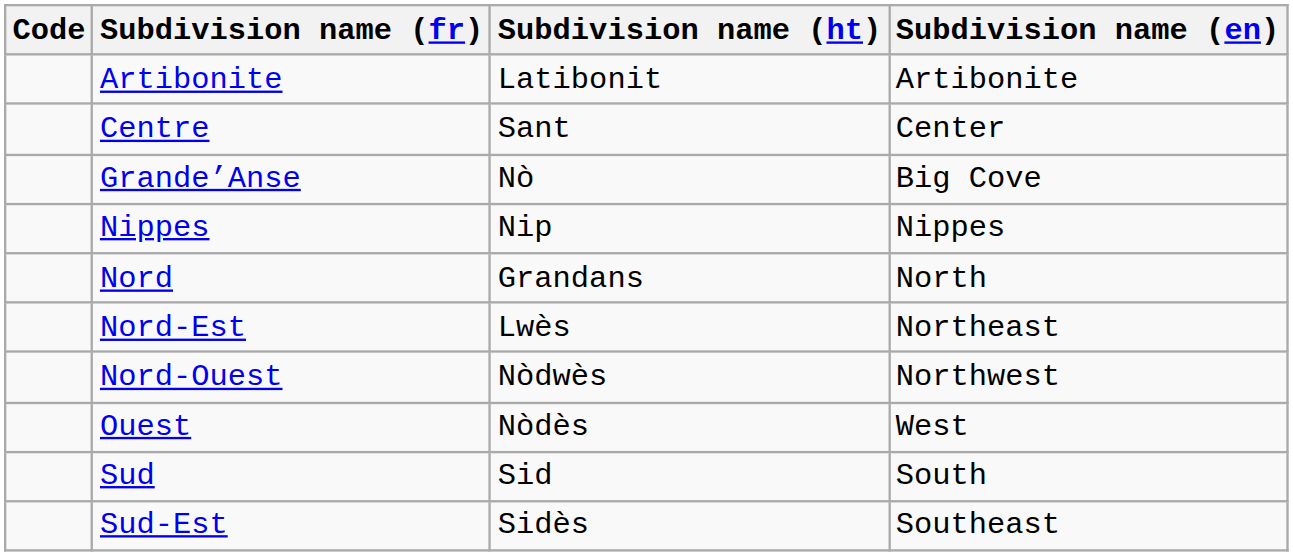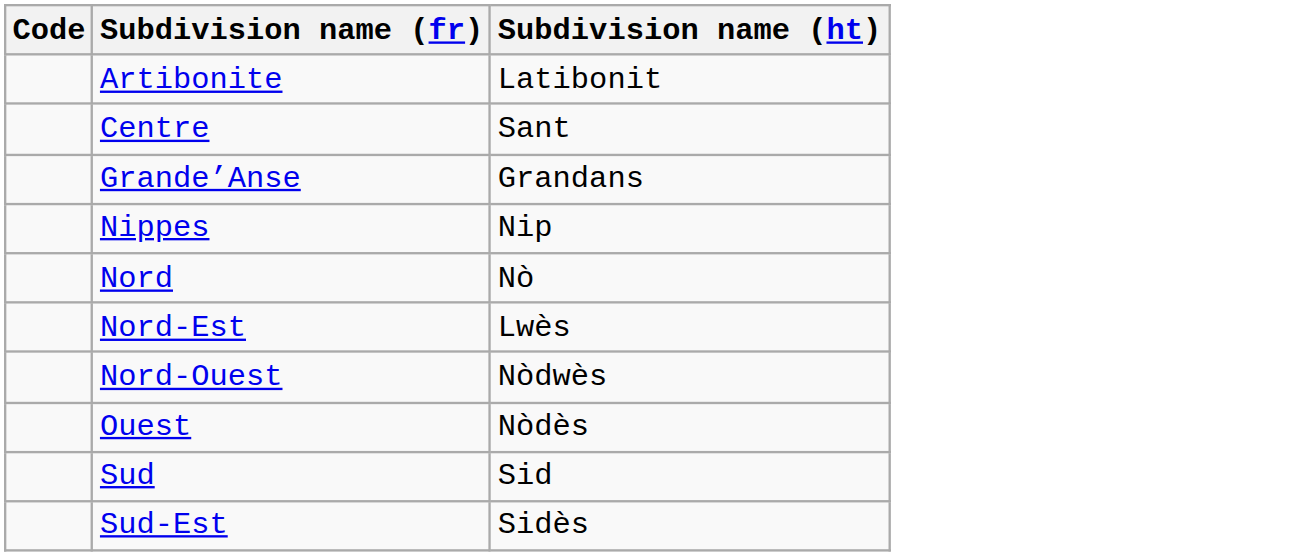 <table class="wikitable sortable">
 <tr>
 <th>Code</th>
 <th>Subdivision name (<a href='#'>fr</a>)</th>
 <th>Subdivision name (<a href='#'>ht</a>)</th>
-<th>Subdivision name (<a href='#'>en</a>) </th>
 </tr>
 <tr>
 <td></td>
 <td><a href='#'>Artibonite</a></td>
 <td>Latibonit</td>
-<td>Artibonite</td>
 </tr>
 <tr>
 <td></td>
 <td><a href='#'>Centre</a></td>
 <td>Sant</td>
-<td>Center</td>
 </tr>
 <tr>
 <td></td>
 <td><a href='#'>Grande’Anse</a></td>
-<td>Nò</td>
-<td>Big Cove</td>
+<td>Grandans</td>
 </tr>
 <tr>
 <td></td>
 <td><a href='#'>Nippes</a></td>
 <td>Nip</td>
-<td>Nippes</td>
 </tr>
 <tr>
 <td></td>
 <td><a href='#'>Nord</a></td>
-<td>Grandans</td>
-<td>North</td>
+<td>Nò</td>
 </tr>
 <tr>
 <td></td>
 <td><a href='#'>Nord-Est</a></td>
 <td>Lwès</td>
-<td>Northeast</td>
 </tr>
 <tr>
 <td></td>
 <td><a href='#'>Nord-Ouest</a></td>
 <td>Nòdwès</td>
-<td>Northwest</td>
 </tr>
 <tr>
 <td></td>
 <td><a href='#'>Ouest</a></td>
 <td>Nòdès</td>
-<td>West</td>
 </tr>
 <tr>
 <td></td>
 <td><a href='#'>Sud</a></td>
 <td>Sid</td>
-<td>South</td>
 </tr>
 <tr>
 <td></td>
 <td><a href='#'>Sud-Est</a></td>
 <td>Sidès</td>
-<td>Southeast</td>
 </tr>
 </table>
